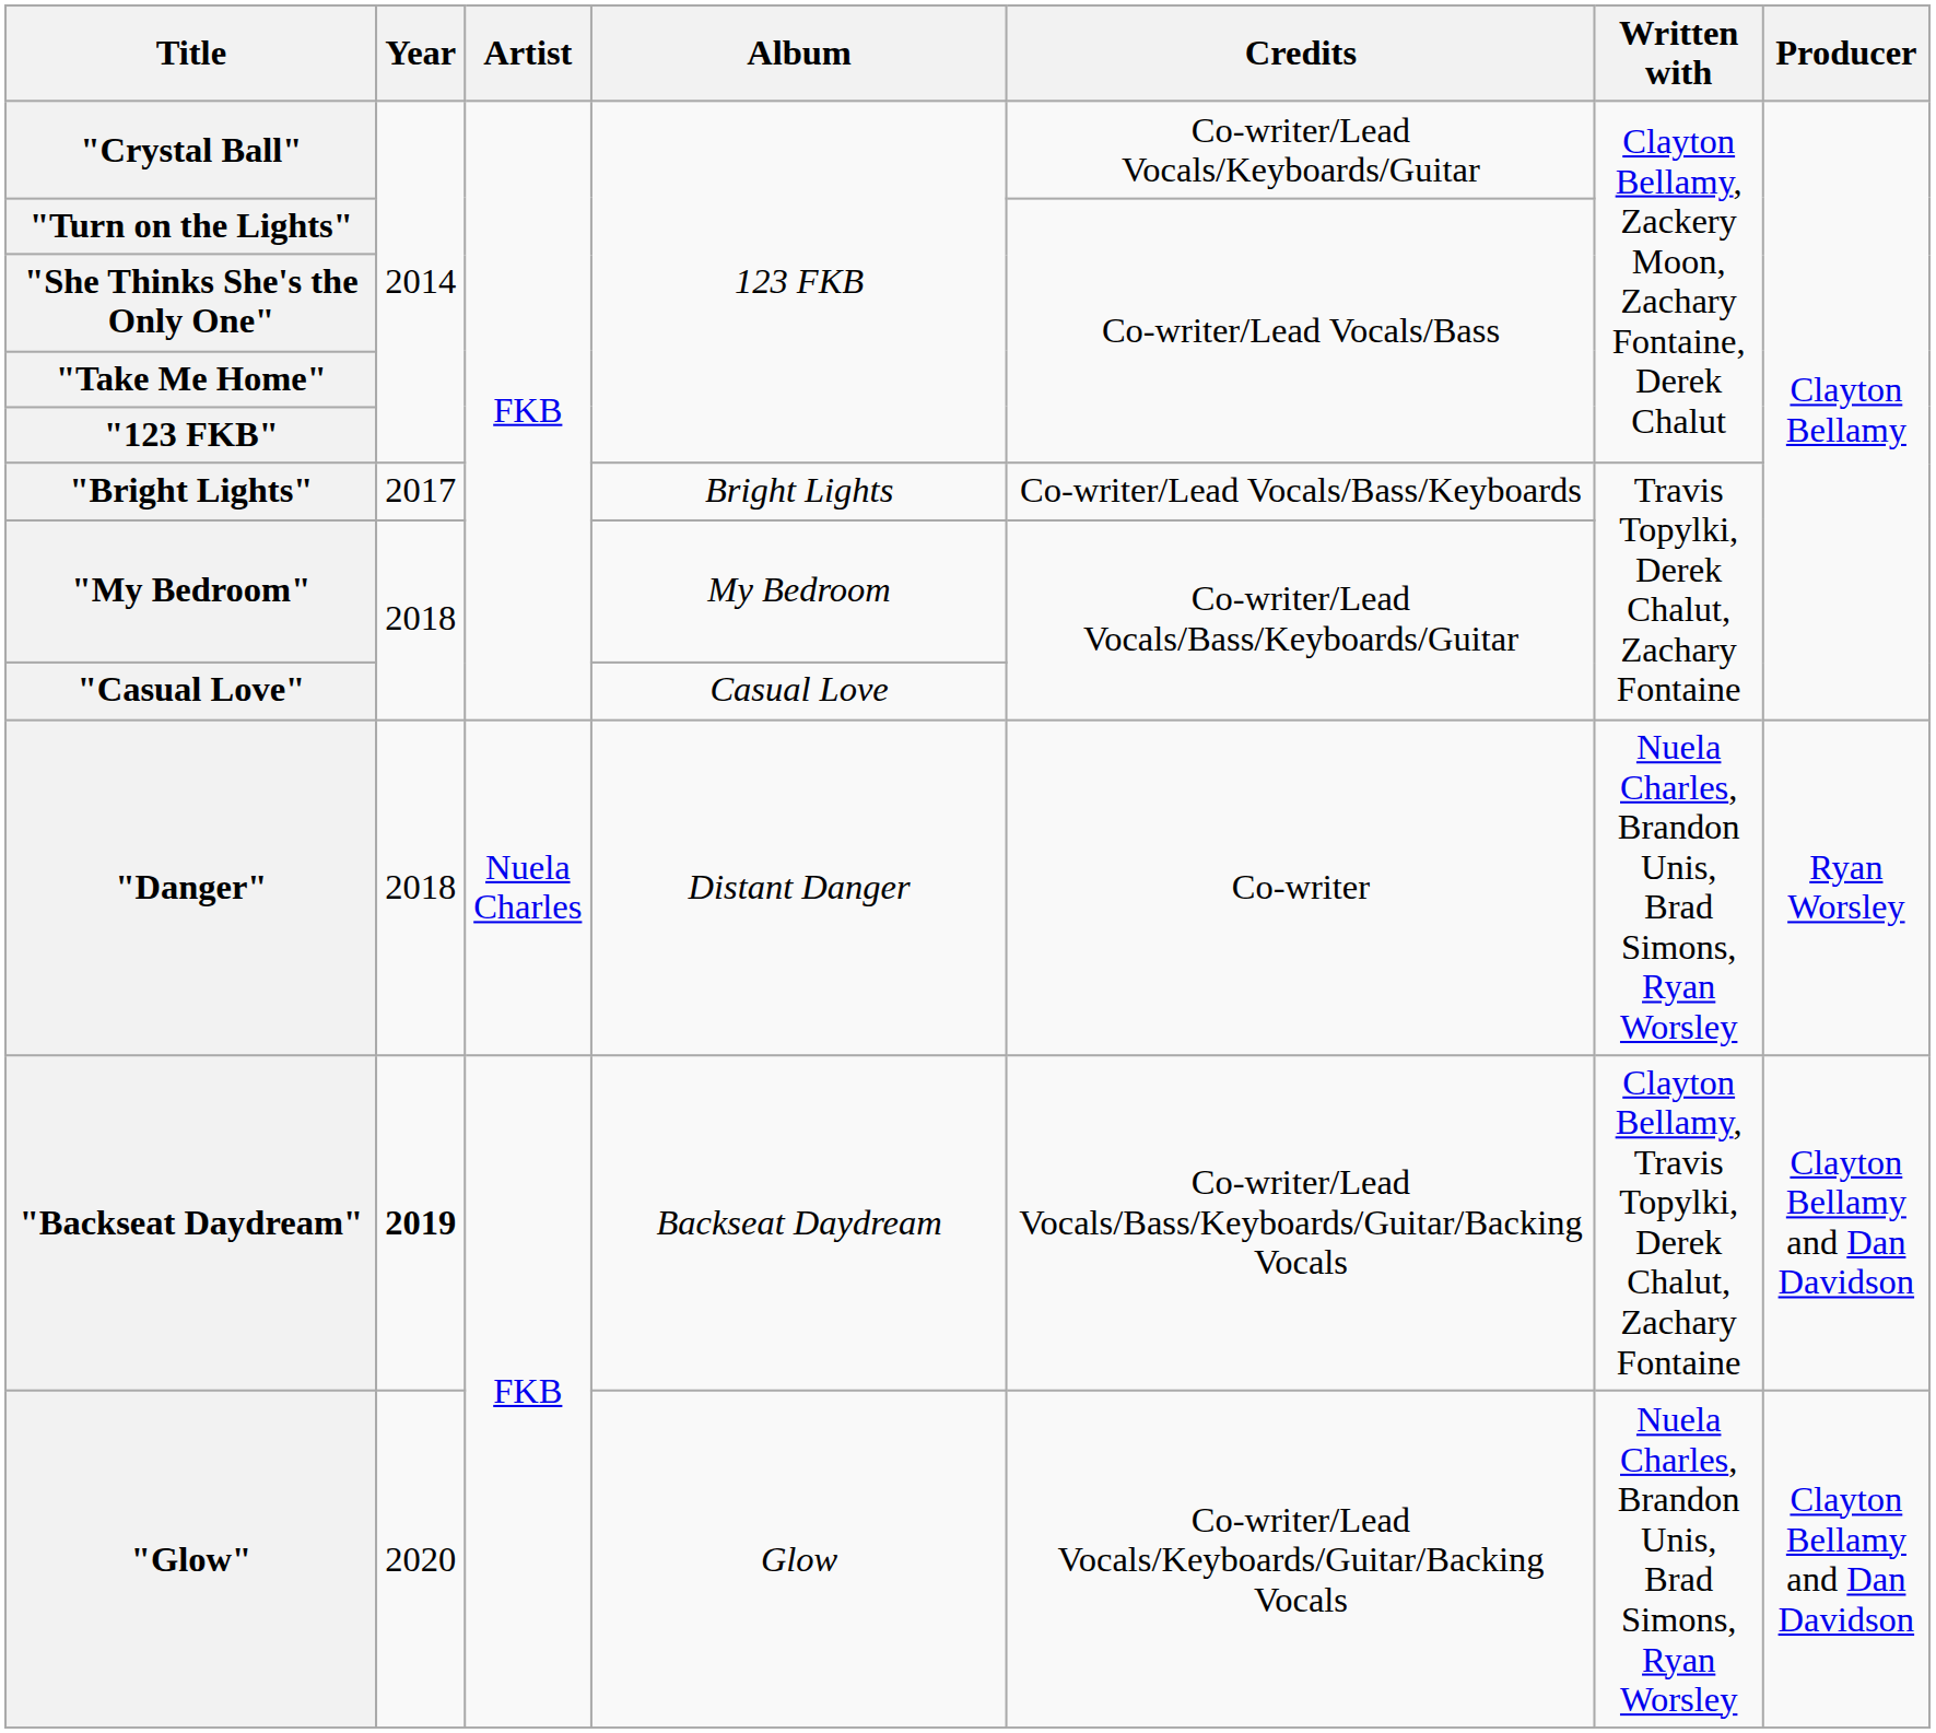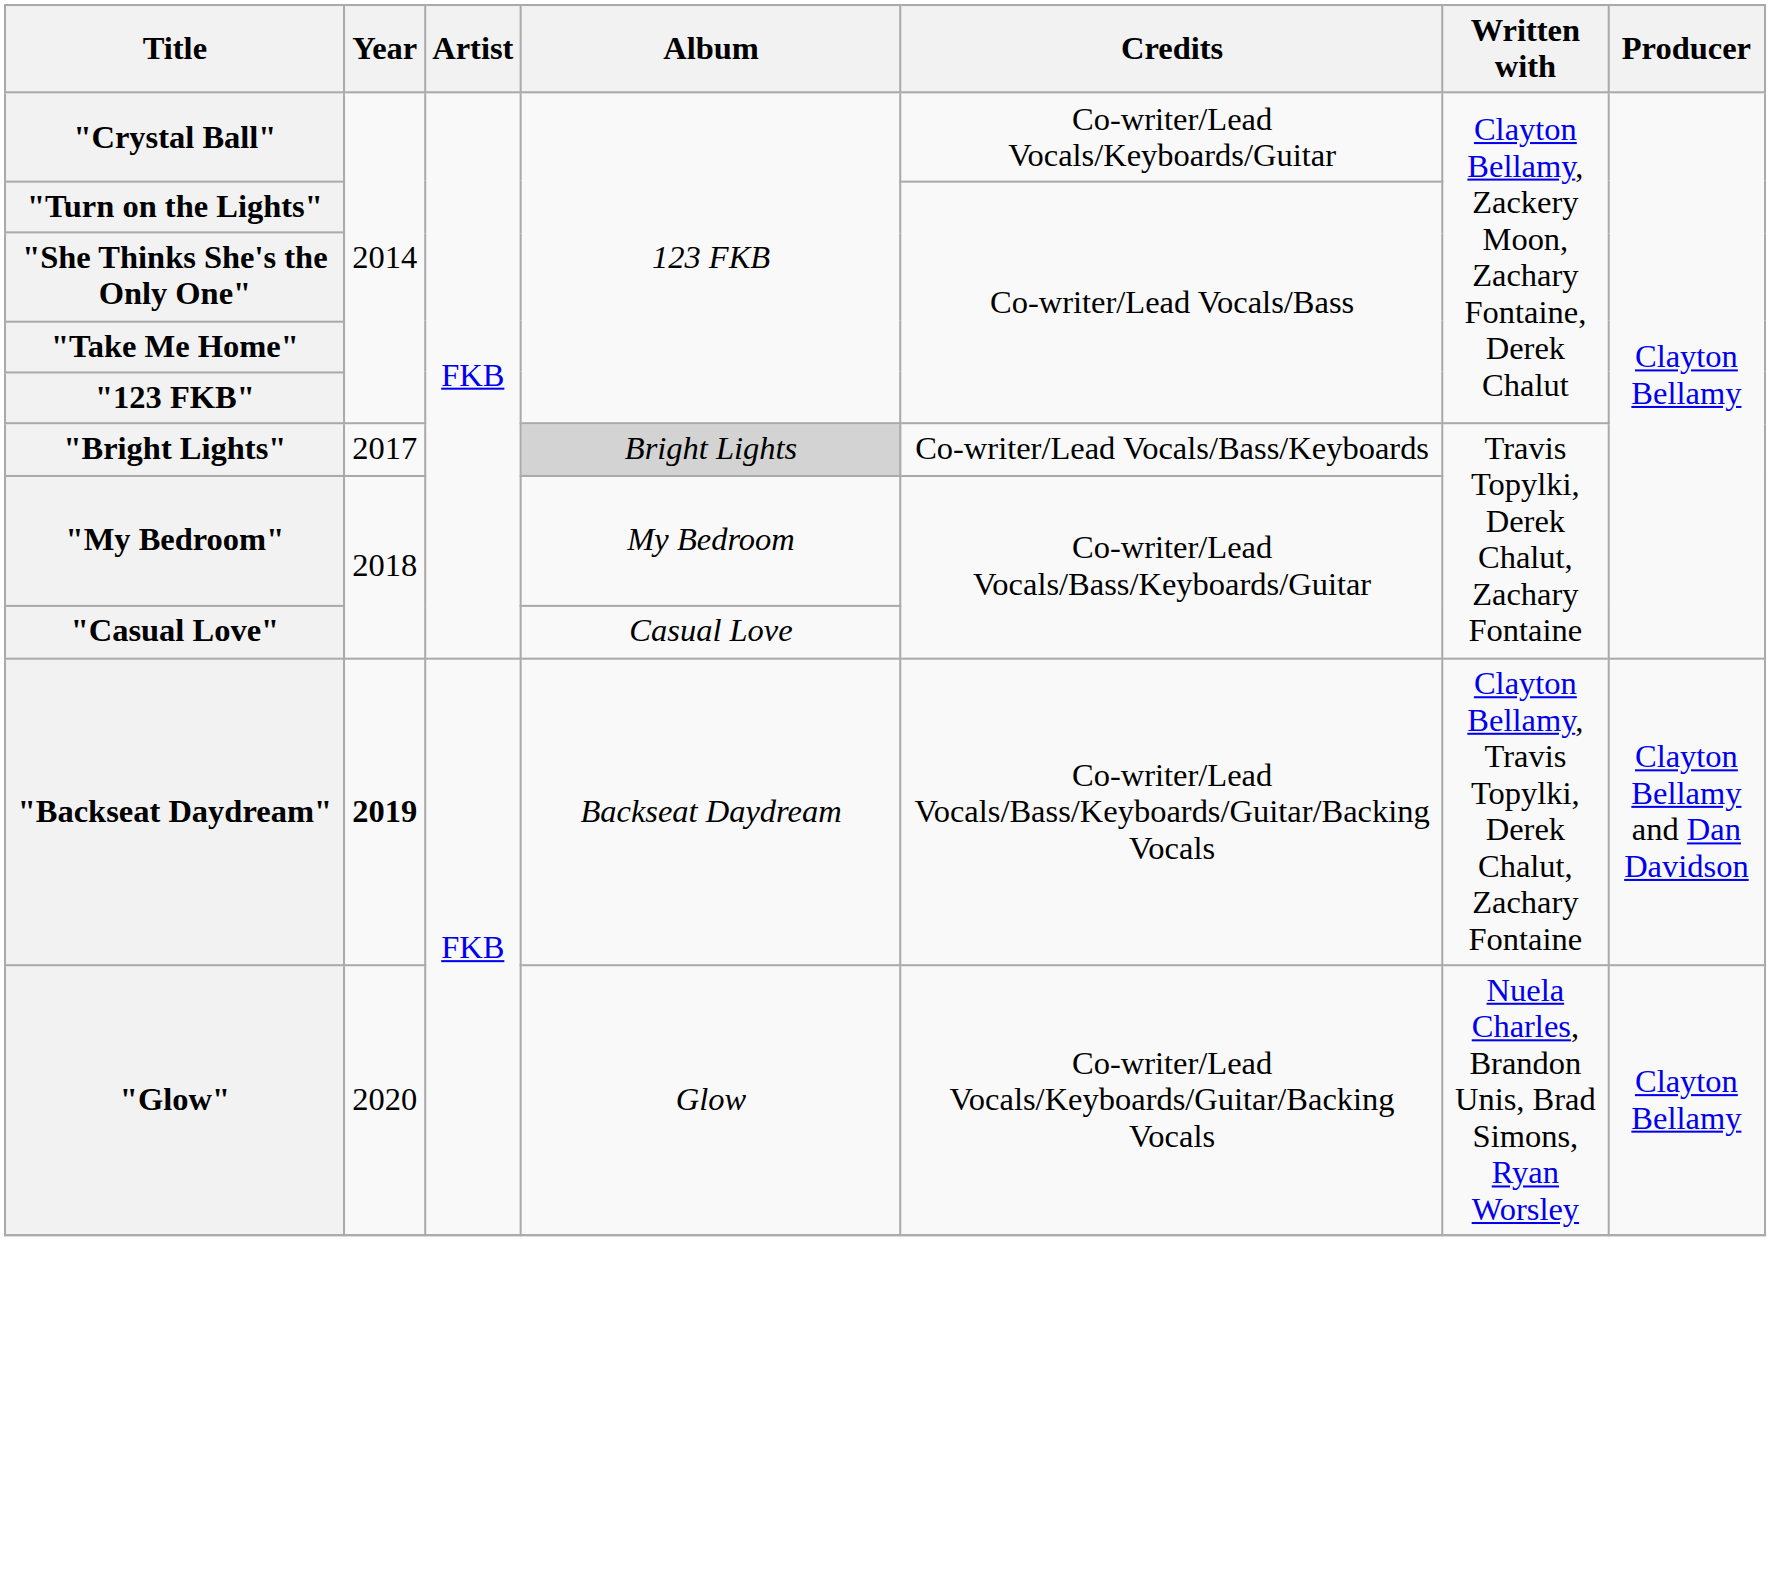 <table class="wikitable plainrowheaders" style="text-align:center;">
 <tr>
 <th scope="col" style="width:160px;">Title</th>
 <th scope="col">Year</th>
 <th scope="col">Artist</th>
 <th scope="col" style="width:180px;">Album</th>
 <th scope="col">Credits</th>
 <th scope="col">Written with</th>
 <th scope="col">Producer</th>
 </tr>
 <tr>
 <th scope="row">"Crystal Ball"</th>
 <td rowspan="5">2014</td>
 <td rowspan="8"><a href='#'>FKB</a></td>
 <td rowspan="5"><em>123 FKB</em></td>
 <td>Co-writer/Lead Vocals/Keyboards/Guitar</td>
 <td rowspan="5"><a href='#'>Clayton Bellamy</a>, Zackery Moon, Zachary Fontaine, Derek Chalut</td>
 <td rowspan="8"><a href='#'>Clayton Bellamy</a></td>
 </tr>
 <tr>
 <th scope="row">"Turn on the Lights"</th>
 <td rowspan="4">Co-writer/Lead Vocals/Bass</td>
 </tr>
 <tr>
 <th scope="row">"She Thinks She's the Only One"</th>
 </tr>
 <tr>
 <th scope="row">"Take Me Home"</th>
 </tr>
 <tr>
 <th scope="row">"123 FKB"</th>
 </tr>
 <tr>
 <th scope="row">"Bright Lights"</th>
 <td>2017</td>
-<td><em>Bright Lights</em></td>
+<td style="background: lightgrey;"><em>Bright Lights</em></td>
 <td>Co-writer/Lead Vocals/Bass/Keyboards</td>
 <td rowspan="3">Travis Topylki, Derek Chalut, Zachary Fontaine</td>
 </tr>
 <tr>
 <th scope="row">"My Bedroom"</th>
 <td rowspan="2">2018</td>
 <td><em>My Bedroom</em></td>
 <td rowspan="2">Co-writer/Lead Vocals/Bass/Keyboards/Guitar</td>
 </tr>
 <tr>
 <th scope="row">"Casual Love"</th>
 <td><em>Casual Love</em></td>
-</tr>
-<tr>
-<th scope="row">"Danger"</th>
-<td>2018</td>
-<td><a href='#'>Nuela Charles</a></td>
-<td><em>Distant Danger</em></td>
-<td>Co-writer</td>
-<td><a href='#'>Nuela Charles</a>, Brandon Unis, Brad Simons, <a href='#'>Ryan Worsley</a></td>
-<td><a href='#'>Ryan Worsley</a></td>
 </tr>
 <tr>
 <th scope="row">"Backseat Daydream"</th>
 <td><strong>2019</strong></td>
 <td rowspan="2"><a href='#'>FKB</a></td>
 <td rowspan="1"><em>Backseat Daydream</em></td>
 <td>Co-writer/Lead Vocals/Bass/Keyboards/Guitar/Backing Vocals</td>
 <td><a href='#'>Clayton Bellamy</a>, Travis Topylki, Derek Chalut, Zachary Fontaine</td>
 <td><a href='#'>Clayton Bellamy</a> and <a href='#'>Dan Davidson</a></td>
 </tr>
 <tr>
 <th scope="row">"Glow"</th>
 <td>2020</td>
 <td><em>Glow</em></td>
 <td>Co-writer/Lead Vocals/Keyboards/Guitar/Backing Vocals</td>
 <td><a href='#'>Nuela Charles</a>, Brandon Unis, Brad Simons, <a href='#'>Ryan Worsley</a></td>
-<td><a href='#'>Clayton Bellamy</a> and <a href='#'>Dan Davidson</a></td>
+<td><a href='#'>Clayton Bellamy</a></td>
 </tr>
 <tr>
 </tr>
 </table>
